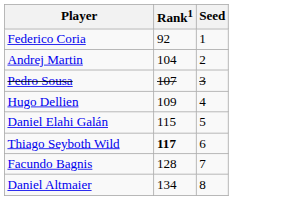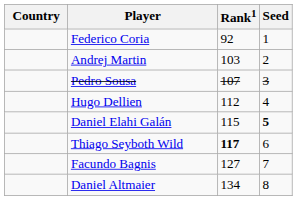 <table class="sortable wikitable">
 <tr>
+<th width="70">Country</th>
 <th width="175">Player</th>
 <th>Rank<sup>1</sup></th>
 <th>Seed</th>
 </tr>
 <tr>
+<td></td>
 <td><a href='#'>Federico Coria</a></td>
 <td>92</td>
 <td>1</td>
 </tr>
 <tr>
+<td></td>
 <td><a href='#'>Andrej Martin</a></td>
-<td>104</td>
+<td>103</td>
 <td>2</td>
 </tr>
 <tr>
+<td><s></s></td>
 <td><s><a href='#'>Pedro Sousa</a></s></td>
 <td><s>107</s></td>
 <td><s>3</s></td>
 </tr>
 <tr>
+<td></td>
 <td><a href='#'>Hugo Dellien</a></td>
-<td>109</td>
+<td>112</td>
 <td>4</td>
 </tr>
 <tr>
+<td></td>
 <td><a href='#'>Daniel Elahi Galán</a></td>
 <td>115</td>
-<td>5</td>
+<td><strong>5</strong></td>
 </tr>
 <tr>
+<td></td>
 <td><a href='#'>Thiago Seyboth Wild</a></td>
 <td><strong>117</strong></td>
 <td>6</td>
 </tr>
 <tr>
+<td></td>
 <td><a href='#'>Facundo Bagnis</a></td>
-<td>128</td>
+<td>127</td>
 <td>7</td>
 </tr>
 <tr>
+<td></td>
 <td><a href='#'>Daniel Altmaier</a></td>
 <td>134</td>
 <td>8</td>
 </tr>
 </table>
